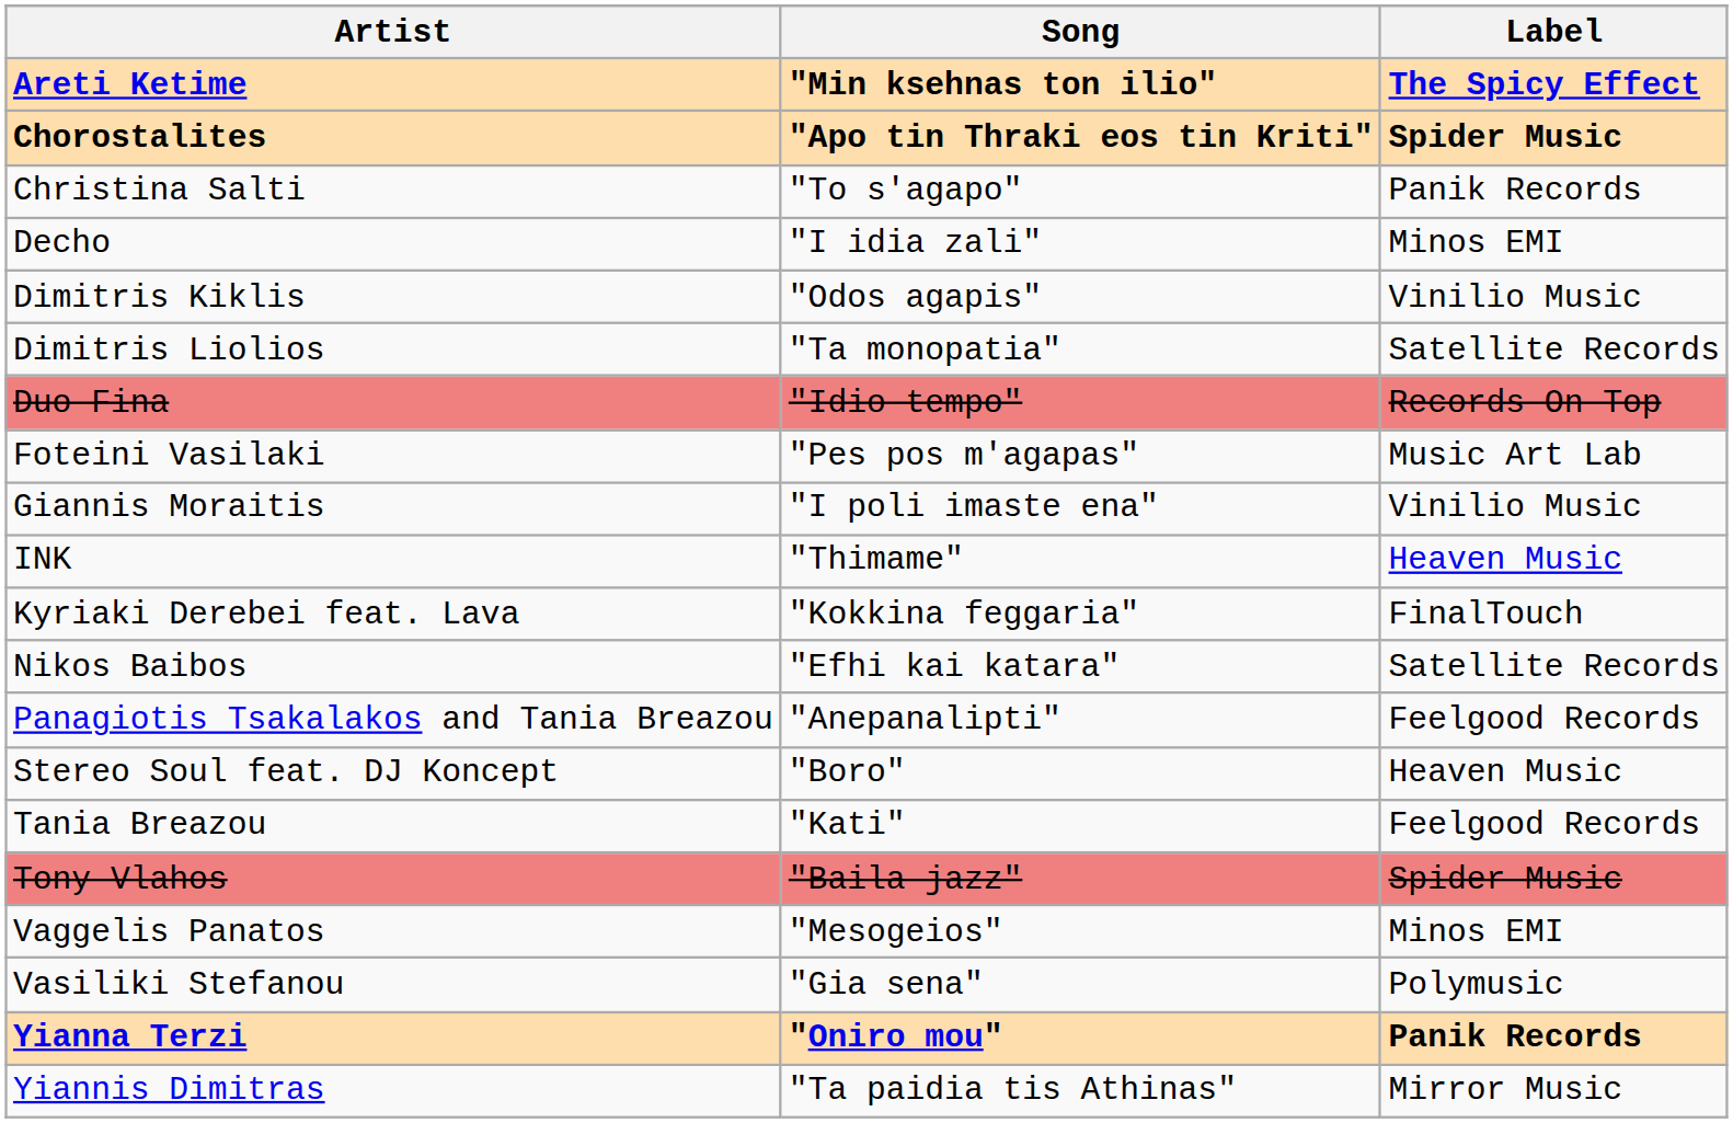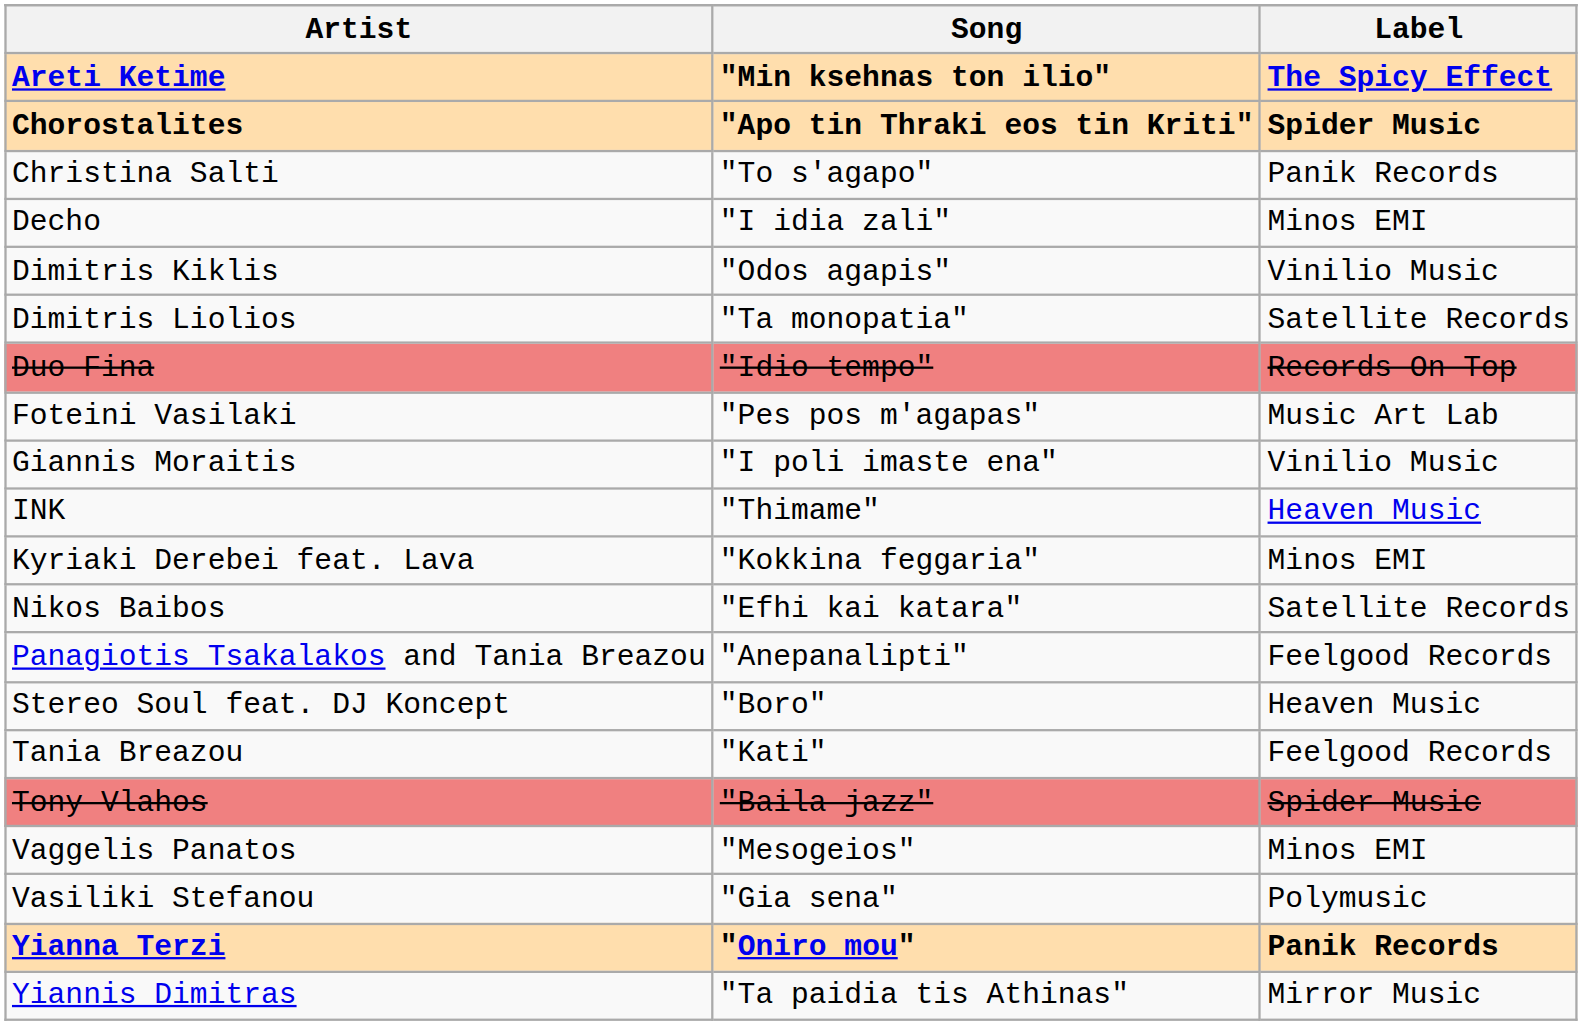 <table class="wikitable sortable plainrowheaders" style="margin: 1em auto 1em auto; text-align:left">
 <tr>
 </tr>
 <tr>
 <th>Artist</th>
 <th>Song</th>
 <th>Label</th>
 </tr>
 <tr style="font-weight:bold; background:navajowhite;">
 <td><a href='#'>Areti Ketime</a></td>
 <td>"Min ksehnas ton ilio" </td>
 <td><a href='#'>The Spicy Effect</a></td>
 </tr>
 <tr style="font-weight:bold; background:navajowhite;">
 <td>Chorostalites</td>
 <td>"Apo tin Thraki eos tin Kriti" </td>
 <td>Spider Music</td>
 </tr>
 <tr>
 <td>Christina Salti</td>
 <td>"To s'agapo" </td>
 <td>Panik Records</td>
 </tr>
 <tr>
 <td>Decho</td>
 <td>"I idia zali" </td>
 <td>Minos EMI</td>
 </tr>
 <tr>
 <td>Dimitris Kiklis</td>
 <td>"Odos agapis" </td>
 <td>Vinilio Music</td>
 </tr>
 <tr>
 <td>Dimitris Liolios</td>
 <td>"Ta monopatia" </td>
 <td>Satellite Records</td>
 </tr>
 <tr style="background:#F08080;">
 <td><s>Duo Fina</s></td>
 <td><s>"Idio tempo" </s></td>
 <td><s>Records On Top</s></td>
 </tr>
 <tr>
 <td>Foteini Vasilaki</td>
 <td>"Pes pos m'agapas" </td>
 <td>Music Art Lab</td>
 </tr>
 <tr>
 <td>Giannis Moraitis</td>
 <td>"I poli imaste ena" </td>
 <td>Vinilio Music</td>
 </tr>
 <tr>
 <td>INK</td>
 <td>"Thimame" </td>
 <td><a href='#'>Heaven Music</a></td>
 </tr>
 <tr>
 <td>Kyriaki Derebei feat. Lava</td>
 <td>"Kokkina feggaria" </td>
-<td>FinalTouch</td>
+<td>Minos EMI</td>
 </tr>
 <tr>
 <td>Nikos Baibos</td>
 <td>"Efhi kai katara" </td>
 <td>Satellite Records</td>
 </tr>
 <tr>
 <td><a href='#'>Panagiotis Tsakalakos</a> and Tania Breazou</td>
 <td>"Anepanalipti" </td>
 <td>Feelgood Records</td>
 </tr>
 <tr>
 <td>Stereo Soul feat. DJ Koncept</td>
 <td>"Boro" </td>
 <td>Heaven Music</td>
 </tr>
 <tr>
 <td>Tania Breazou</td>
 <td>"Kati" </td>
 <td>Feelgood Records</td>
 </tr>
 <tr style="background:#F08080;">
 <td><s>Tony Vlahos</s></td>
 <td><s>"Baila jazz"</s></td>
 <td><s>Spider Music</s></td>
 </tr>
 <tr>
 <td>Vaggelis Panatos</td>
 <td>"Mesogeios" </td>
 <td>Minos EMI</td>
 </tr>
 <tr>
 <td>Vasiliki Stefanou</td>
 <td>"Gia sena" </td>
 <td>Polymusic</td>
 </tr>
 <tr style="font-weight:bold; background:navajowhite;">
 <td><a href='#'>Yianna Terzi</a></td>
 <td>"<a href='#'>Oniro mou</a>" </td>
 <td>Panik Records</td>
 </tr>
 <tr>
 <td><a href='#'>Yiannis Dimitras</a></td>
 <td>"Ta paidia tis Athinas" </td>
 <td>Mirror Music</td>
 </tr>
 </table>
